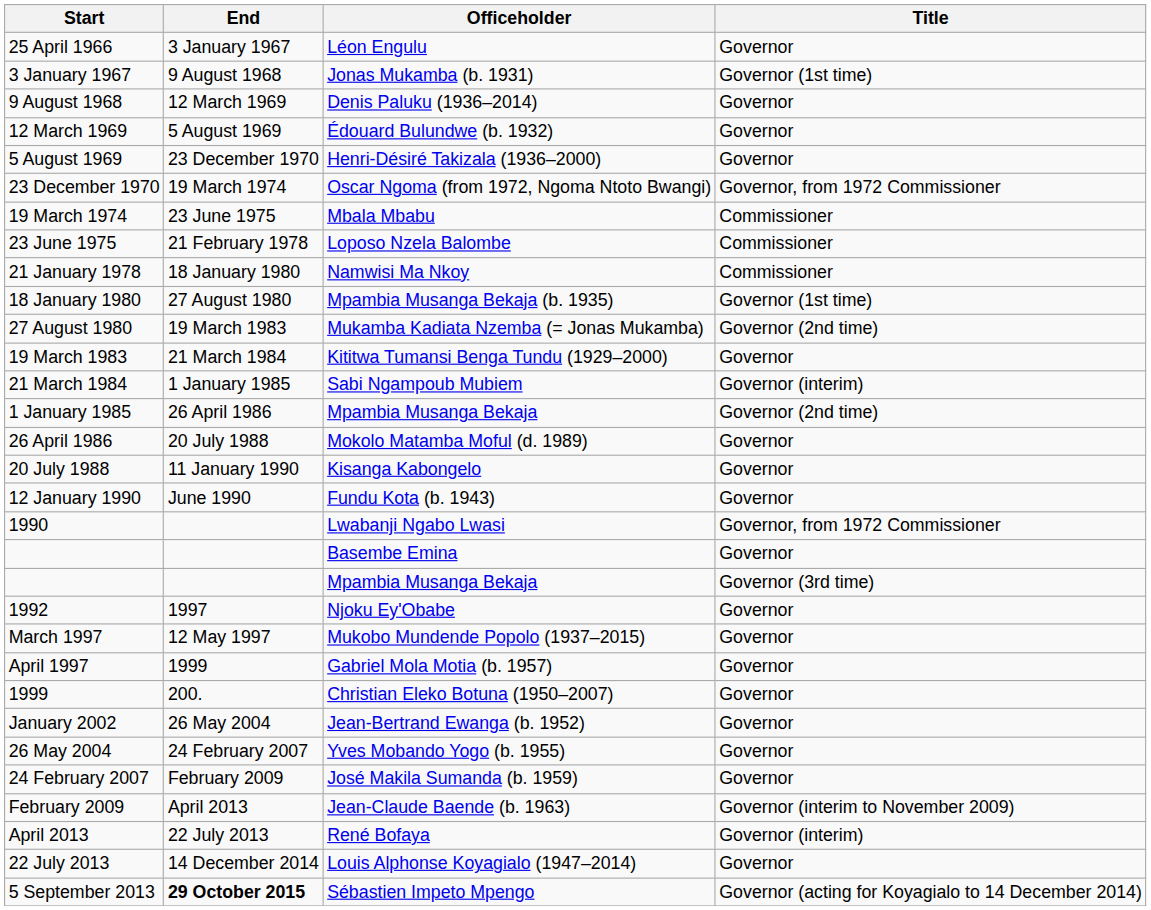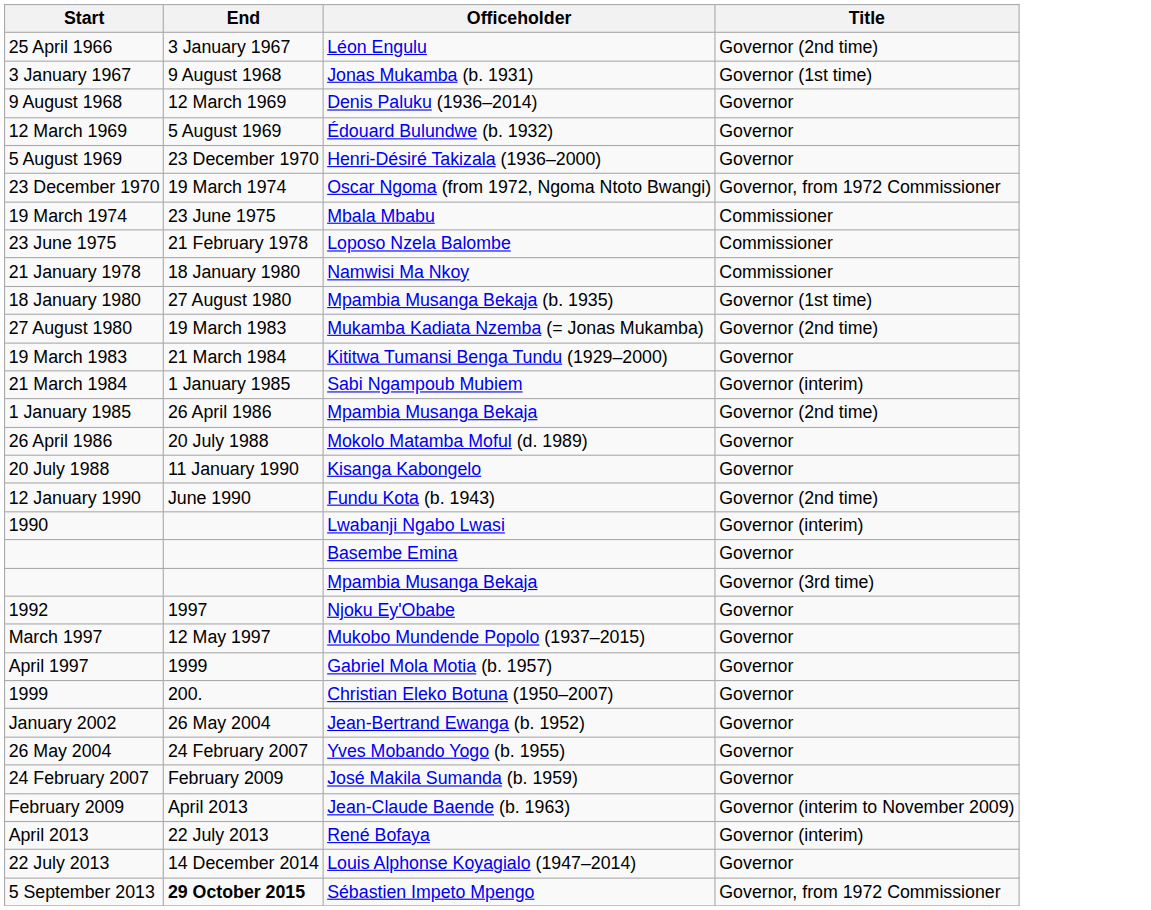 <table class=wikitable sortable>
 <tr>
 <th>Start</th>
 <th>End</th>
 <th>Officeholder</th>
 <th>Title</th>
 </tr>
 <tr>
 <td>25 April 1966</td>
 <td>3 January 1967</td>
 <td><a href='#'>Léon Engulu</a></td>
-<td>Governor</td>
+<td>Governor (2nd time)</td>
 </tr>
 <tr>
 <td>3 January 1967</td>
 <td>9 August 1968</td>
 <td><a href='#'>Jonas Mukamba</a> (b. 1931)</td>
 <td>Governor (1st time)</td>
 </tr>
 <tr>
 <td>9 August 1968</td>
 <td>12 March 1969</td>
 <td><a href='#'>Denis Paluku</a> (1936–2014)</td>
 <td>Governor</td>
 </tr>
 <tr>
 <td>12 March 1969</td>
 <td>5 August 1969</td>
 <td><a href='#'>Édouard Bulundwe</a> (b. 1932)</td>
 <td>Governor</td>
 </tr>
 <tr>
 <td>5 August 1969</td>
 <td>23 December 1970</td>
 <td><a href='#'>Henri-Désiré Takizala</a> (1936–2000)</td>
 <td>Governor</td>
 </tr>
 <tr>
 <td>23 December 1970</td>
 <td>19 March 1974</td>
 <td><a href='#'>Oscar Ngoma</a> (from 1972, Ngoma Ntoto Bwangi)</td>
 <td>Governor, from 1972 Commissioner</td>
 </tr>
 <tr>
 <td>19 March 1974</td>
 <td>23 June 1975</td>
 <td><a href='#'>Mbala Mbabu</a></td>
 <td>Commissioner</td>
 </tr>
 <tr>
 <td>23 June 1975</td>
 <td>21 February 1978</td>
 <td><a href='#'>Loposo Nzela Balombe</a></td>
 <td>Commissioner</td>
 </tr>
 <tr>
 <td>21 January 1978</td>
 <td>18 January 1980</td>
 <td><a href='#'>Namwisi Ma Nkoy</a></td>
 <td>Commissioner</td>
 </tr>
 <tr>
 <td>18 January 1980</td>
 <td>27 August 1980</td>
 <td><a href='#'>Mpambia Musanga Bekaja</a> (b. 1935)</td>
 <td>Governor (1st time)</td>
 </tr>
 <tr>
 <td>27 August 1980</td>
 <td>19 March 1983</td>
 <td><a href='#'>Mukamba Kadiata Nzemba</a> (= Jonas Mukamba)</td>
 <td>Governor (2nd time)</td>
 </tr>
 <tr>
 <td>19 March 1983</td>
 <td>21 March 1984</td>
 <td><a href='#'>Kititwa Tumansi Benga Tundu</a> (1929–2000)</td>
 <td>Governor</td>
 </tr>
 <tr>
 <td>21 March 1984</td>
 <td>1 January 1985</td>
 <td><a href='#'>Sabi Ngampoub Mubiem</a></td>
 <td>Governor (interim)</td>
 </tr>
 <tr>
 <td>1 January 1985</td>
 <td>26 April 1986</td>
 <td><a href='#'>Mpambia Musanga Bekaja</a></td>
 <td>Governor (2nd time)</td>
 </tr>
 <tr>
 <td>26 April 1986</td>
 <td>20 July 1988</td>
 <td><a href='#'>Mokolo Matamba Moful</a> (d. 1989)</td>
 <td>Governor</td>
 </tr>
 <tr>
 <td>20 July 1988</td>
 <td>11 January 1990</td>
 <td><a href='#'>Kisanga Kabongelo</a></td>
 <td>Governor</td>
 </tr>
 <tr>
 <td>12 January 1990</td>
 <td>June 1990</td>
 <td><a href='#'>Fundu Kota</a> (b. 1943)</td>
-<td>Governor</td>
+<td>Governor (2nd time)</td>
 </tr>
 <tr>
 <td>1990</td>
 <td></td>
 <td><a href='#'>Lwabanji Ngabo Lwasi</a></td>
-<td>Governor, from 1972 Commissioner</td>
+<td>Governor (interim)</td>
 </tr>
 <tr>
 <td></td>
 <td></td>
 <td><a href='#'>Basembe Emina</a></td>
 <td>Governor</td>
 </tr>
 <tr>
 <td></td>
 <td></td>
 <td><a href='#'>Mpambia Musanga Bekaja</a></td>
 <td>Governor (3rd time)</td>
 </tr>
 <tr>
 <td>1992</td>
 <td>1997</td>
 <td><a href='#'>Njoku Ey'Obabe</a></td>
 <td>Governor</td>
 </tr>
 <tr>
 <td>March 1997</td>
 <td>12 May 1997</td>
 <td><a href='#'>Mukobo Mundende Popolo</a> (1937–2015)</td>
 <td>Governor</td>
 </tr>
 <tr>
 <td>April 1997</td>
 <td>1999</td>
 <td><a href='#'>Gabriel Mola Motia</a> (b. 1957)</td>
 <td>Governor</td>
 </tr>
 <tr>
 <td>1999</td>
 <td>200.</td>
 <td><a href='#'>Christian Eleko Botuna</a> (1950–2007)</td>
 <td>Governor</td>
 </tr>
 <tr>
 <td>January 2002</td>
 <td>26 May 2004</td>
 <td><a href='#'>Jean-Bertrand Ewanga</a> (b. 1952)</td>
 <td>Governor</td>
 </tr>
 <tr>
 <td>26 May 2004</td>
 <td>24 February 2007</td>
 <td><a href='#'>Yves Mobando Yogo</a> (b. 1955)</td>
 <td>Governor</td>
 </tr>
 <tr>
 <td>24 February 2007</td>
 <td>February 2009</td>
 <td><a href='#'>José Makila Sumanda</a> (b. 1959)</td>
 <td>Governor</td>
 </tr>
 <tr>
 <td>February 2009</td>
 <td>April 2013</td>
 <td><a href='#'>Jean-Claude Baende</a> (b. 1963)</td>
 <td>Governor (interim to November 2009)</td>
 </tr>
 <tr>
 <td>April 2013</td>
 <td>22 July 2013</td>
 <td><a href='#'>René Bofaya</a></td>
 <td>Governor (interim)</td>
 </tr>
 <tr>
 <td>22 July 2013</td>
 <td>14 December 2014</td>
 <td><a href='#'>Louis Alphonse Koyagialo</a> (1947–2014)</td>
 <td>Governor</td>
 </tr>
 <tr>
 <td>5 September 2013</td>
 <td><strong>29 October 2015</strong></td>
 <td><a href='#'>Sébastien Impeto Mpengo</a></td>
-<td>Governor (acting for Koyagialo to 14 December 2014)</td>
+<td>Governor, from 1972 Commissioner</td>
 </tr>
 </table>
